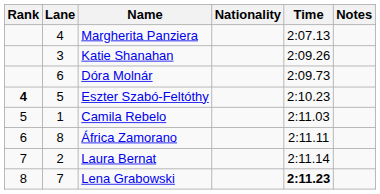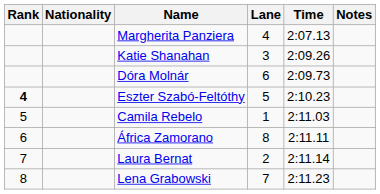 <table class="wikitable sortable" style="text-align:center">
 <tr>
 <th>Rank</th>
+<th>Nationality</th>
+<th>Name</th>
 <th>Lane</th>
-<th>Name</th>
-<th>Nationality</th>
 <th>Time</th>
 <th>Notes</th>
 </tr>
 <tr>
 <td></td>
+<td align=left></td>
+<td align=left><a href='#'>Margherita Panziera</a></td>
 <td>4</td>
-<td align=left><a href='#'>Margherita Panziera</a></td>
-<td align=left></td>
 <td>2:07.13</td>
 <td></td>
 </tr>
 <tr>
 <td></td>
+<td align=left></td>
+<td align=left><a href='#'>Katie Shanahan</a></td>
 <td>3</td>
-<td align=left><a href='#'>Katie Shanahan</a></td>
-<td align=left></td>
 <td>2:09.26</td>
 <td></td>
 </tr>
 <tr>
 <td></td>
+<td align=left></td>
+<td align=left><a href='#'>Dóra Molnár</a></td>
 <td>6</td>
-<td align=left><a href='#'>Dóra Molnár</a></td>
-<td align=left></td>
 <td>2:09.73</td>
 <td></td>
 </tr>
 <tr>
 <td><strong>4</strong></td>
+<td align=left></td>
+<td align=left><a href='#'>Eszter Szabó-Feltóthy</a></td>
 <td>5</td>
-<td align=left><a href='#'>Eszter Szabó-Feltóthy</a></td>
-<td align=left></td>
 <td>2:10.23</td>
 <td></td>
 </tr>
 <tr>
 <td>5</td>
+<td align=left></td>
+<td align=left><a href='#'>Camila Rebelo</a></td>
 <td>1</td>
-<td align=left><a href='#'>Camila Rebelo</a></td>
-<td align=left></td>
 <td>2:11.03</td>
 <td></td>
 </tr>
 <tr>
 <td>6</td>
+<td align=left></td>
+<td align=left><a href='#'>África Zamorano</a></td>
 <td>8</td>
-<td align=left><a href='#'>África Zamorano</a></td>
-<td align=left></td>
 <td>2:11.11</td>
 <td></td>
 </tr>
 <tr>
 <td>7</td>
+<td align=left></td>
+<td align=left><a href='#'>Laura Bernat</a></td>
 <td>2</td>
-<td align=left><a href='#'>Laura Bernat</a></td>
-<td align=left></td>
 <td>2:11.14</td>
 <td></td>
 </tr>
 <tr>
 <td>8</td>
+<td align=left></td>
+<td align=left><a href='#'>Lena Grabowski</a></td>
 <td>7</td>
-<td align=left><a href='#'>Lena Grabowski</a></td>
-<td align=left></td>
-<td><strong>2:11.23</strong></td>
+<td>2:11.23</td>
 <td></td>
 </tr>
 </table>
